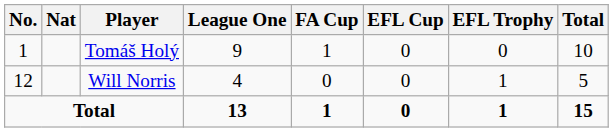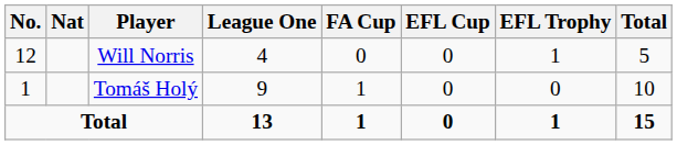 <table class="wikitable" style="text-align:center">
 <tr>
 <th width=0%>No.</th>
 <th width=0%>Nat</th>
 <th width=0%>Player</th>
 <th width=0%>League One</th>
 <th width=0%>FA Cup</th>
 <th width=0%>EFL Cup</th>
 <th width=0%>EFL Trophy</th>
 <th width=0%>Total</th>
 </tr>
 <tr>
+<td>12</td>
+<td></td>
+<td><a href='#'>Will Norris</a></td>
+<td>4</td>
+<td>0</td>
+<td>0</td>
+<td>1</td>
+<td>5</td>
+</tr>
+<tr>
 <td>1</td>
 <td></td>
 <td><a href='#'>Tomáš Holý</a></td>
 <td>9</td>
 <td>1</td>
 <td>0</td>
 <td>0</td>
 <td>10</td>
 </tr>
 <tr>
-<td>12</td>
-<td></td>
-<td><a href='#'>Will Norris</a></td>
-<td>4</td>
-<td>0</td>
-<td>0</td>
-<td>1</td>
-<td>5</td>
-</tr>
-<tr>
 <td colspan=3><strong>Total</strong></td>
 <td><strong>13</strong></td>
 <td><strong>1</strong></td>
 <td><strong>0</strong></td>
 <td><strong>1</strong></td>
 <td><strong>15</strong></td>
 </tr>
 </table>
